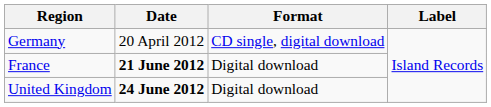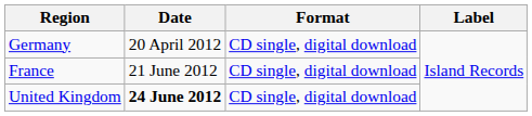 <table class=wikitable>
 <tr>
 <th>Region</th>
 <th>Date</th>
 <th>Format</th>
 <th>Label</th>
 </tr>
 <tr>
 <td><a href='#'>Germany</a></td>
 <td>20 April 2012</td>
 <td><a href='#'>CD single</a>, <a href='#'>digital download</a></td>
 <td rowspan="3"><a href='#'>Island Records</a></td>
 </tr>
 <tr>
 <td><a href='#'>France</a></td>
-<td><strong>21 June 2012</strong></td>
-<td>Digital download</td>
+<td>21 June 2012</td>
+<td><a href='#'>CD single</a>, <a href='#'>digital download</a></td>
 </tr>
 <tr>
 <td><a href='#'>United Kingdom</a></td>
 <td><strong>24 June 2012</strong></td>
-<td>Digital download</td>
+<td><a href='#'>CD single</a>, <a href='#'>digital download</a></td>
 </tr>
 </table>
